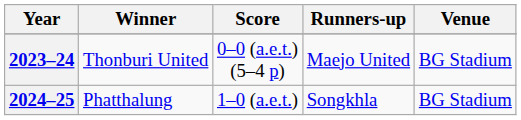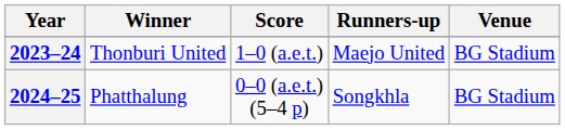 <table class="wikitable">
 <tr>
 <th scope=col>Year</th>
 <th scope=col>Winner</th>
 <th scope=col class="unsortable">Score</th>
 <th scope=col>Runners-up</th>
 <th scope=col>Venue</th>
 </tr>
 <tr style="background: #DFE6EF;">
 </tr>
 <tr>
 <th scope=row style=text-align:center><a href='#'>2023–24</a></th>
 <td><a href='#'>Thonburi United</a></td>
-<td align=center><a href='#'>0–0</a> (<a href='#'>a.e.t.</a>)<br>(5–4 <a href='#'>p</a>)</td>
+<td align=center><a href='#'>1–0</a> (<a href='#'>a.e.t.</a>)</td>
 <td><a href='#'>Maejo United</a></td>
 <td><a href='#'>BG Stadium</a></td>
 </tr>
 <tr>
 <th scope=row style=text-align:center><a href='#'>2024–25</a></th>
 <td><a href='#'>Phatthalung</a></td>
-<td align=center><a href='#'>1–0</a> (<a href='#'>a.e.t.</a>)</td>
+<td align=center><a href='#'>0–0</a> (<a href='#'>a.e.t.</a>)<br>(5–4 <a href='#'>p</a>)</td>
 <td><a href='#'>Songkhla</a></td>
 <td><a href='#'>BG Stadium</a></td>
 </tr>
 </table>
